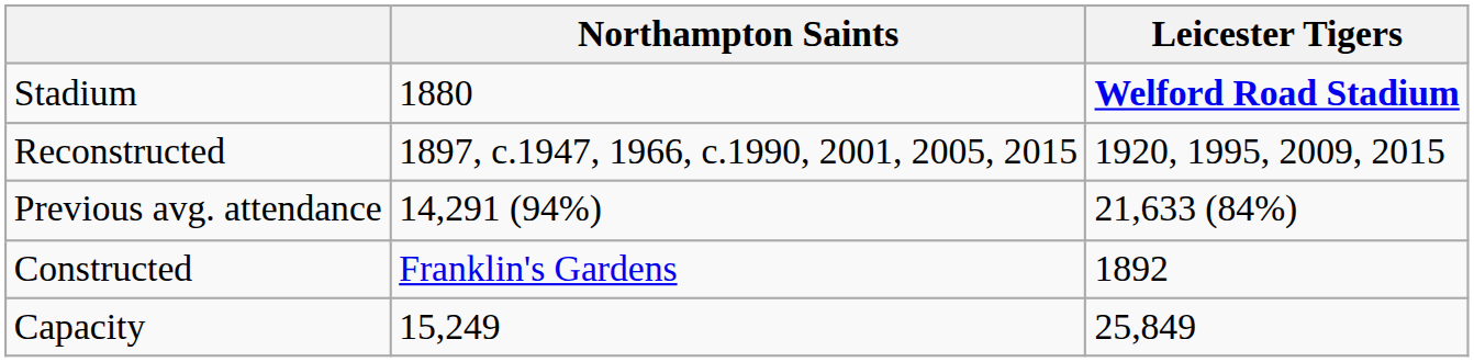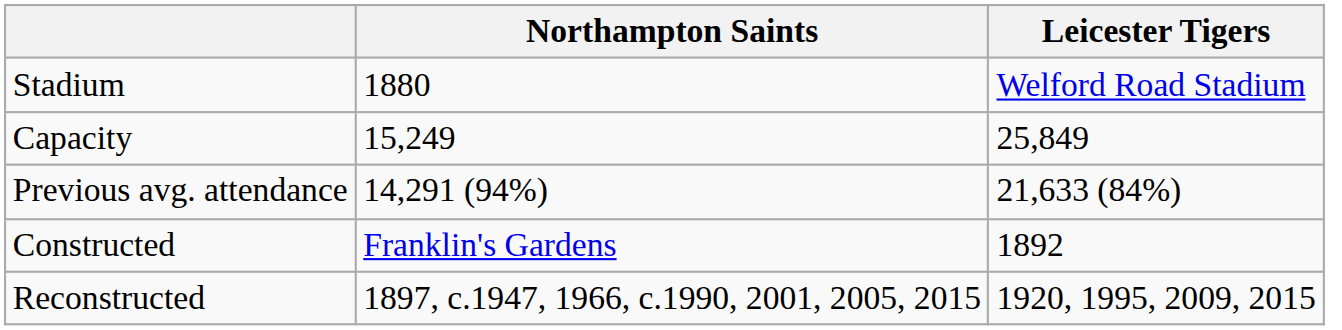 <table class="wikitable">
 <tr>
 <th></th>
 <th>Northampton Saints</th>
 <th>Leicester Tigers</th>
 </tr>
 <tr>
 <td>Stadium</td>
 <td>1880</td>
-<td><strong><a href='#'>Welford Road Stadium</a></strong></td>
+<td><a href='#'>Welford Road Stadium</a></td>
 </tr>
 <tr>
-<td>Reconstructed</td>
-<td>1897, c.1947, 1966, c.1990, 2001, 2005, 2015</td>
-<td>1920, 1995, 2009, 2015</td>
+<td>Capacity</td>
+<td>15,249</td>
+<td>25,849</td>
 </tr>
 <tr>
 <td>Previous avg. attendance</td>
 <td>14,291 (94%)</td>
 <td>21,633 (84%)</td>
 </tr>
 <tr>
 <td>Constructed</td>
 <td><a href='#'>Franklin's Gardens</a></td>
 <td>1892</td>
 </tr>
 <tr>
-<td>Capacity</td>
-<td>15,249</td>
-<td>25,849</td>
+<td>Reconstructed</td>
+<td>1897, c.1947, 1966, c.1990, 2001, 2005, 2015</td>
+<td>1920, 1995, 2009, 2015</td>
 </tr>
 </table>
